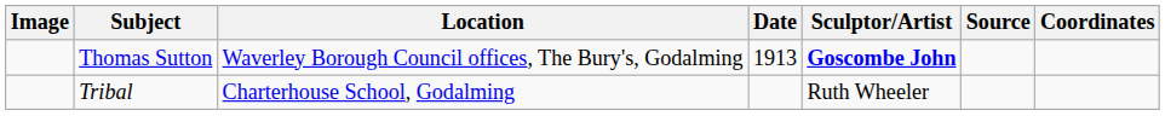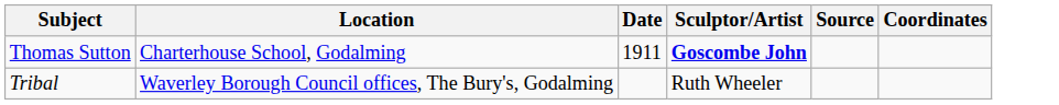 <table class="wikitable sortable">
 <tr>
-<th>Image</th>
 <th>Subject</th>
 <th>Location</th>
 <th>Date</th>
 <th>Sculptor/Artist</th>
 <th>Source</th>
 <th>Coordinates</th>
 </tr>
 <tr>
-<td></td>
 <td><a href='#'>Thomas Sutton</a></td>
-<td><a href='#'>Waverley Borough Council offices</a>, The Bury's, Godalming</td>
-<td>1913</td>
+<td><a href='#'>Charterhouse School</a>, <a href='#'>Godalming</a></td>
+<td>1911</td>
 <td><strong><a href='#'>Goscombe John</a></strong></td>
 <td></td>
 <td></td>
 </tr>
 <tr>
-<td></td>
 <td><em>Tribal</em></td>
-<td><a href='#'>Charterhouse School</a>, <a href='#'>Godalming</a></td>
+<td><a href='#'>Waverley Borough Council offices</a>, The Bury's, Godalming</td>
 <td></td>
 <td>Ruth Wheeler</td>
 <td></td>
 <td></td>
 </tr>
 </table>
